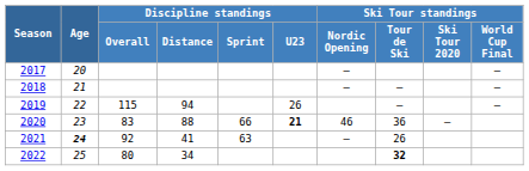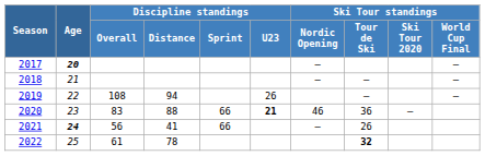 <table class="wikitable" style="font-size:95%; text-align:center; border:grey solid 1px; border-collapse:collapse; background:#ffffff;">
 <tr>
 <th style="background-color:#369; color:white; width:60px;" rowspan="2"> Season </th>
 <th style="background-color:#369; color:white; width:40px;" rowspan="2"> Age </th>
 <th style="background-color:#4180be; color:white;" colspan="4">Discipline standings</th>
 <th style="background-color:#4180be; color:white;" colspan="4">Ski Tour standings</th>
 </tr>
 <tr>
 <th style="background-color:#4180be; color:white; width:75px;">Overall</th>
 <th style="background-color:#4180be; color:white; width:75px;">Distance</th>
 <th style="background-color:#4180be; color:white; width:75px;">Sprint</th>
 <th style="background-color:#4180be; color:white; width:75px;">U23</th>
 <th style="background-color:#4180be; color:white; width:75px;">Nordic<br>Opening</th>
 <th style="background-color:#4180be; color:white; width:75px;">Tour de<br>Ski</th>
 <th style="background-color:#4180be; color:white; width:75px;">Ski Tour<br>2020</th>
 <th style="background-color:#4180be; color:white; width:75px;">World Cup<br>Final</th>
 </tr>
 <tr>
 <td><a href='#'>2017</a></td>
-<td><em>20</em></td>
+<td><strong><em>20</em></strong></td>
 <td></td>
 <td></td>
 <td></td>
 <td></td>
 <td>—</td>
 <td></td>
 <td></td>
 <td>—</td>
 </tr>
 <tr>
 <td><a href='#'>2018</a></td>
 <td><em>21</em></td>
 <td></td>
 <td></td>
 <td></td>
 <td></td>
 <td>—</td>
 <td>—</td>
 <td></td>
 <td>—</td>
 </tr>
 <tr>
 <td><a href='#'>2019</a></td>
 <td><em>22</em></td>
-<td>115</td>
+<td>108</td>
 <td>94</td>
 <td></td>
 <td>26</td>
 <td></td>
 <td>—</td>
 <td></td>
 <td>—</td>
 </tr>
 <tr>
 <td><a href='#'>2020</a></td>
 <td><em>23</em></td>
 <td>83</td>
 <td>88</td>
 <td>66</td>
 <td><strong>21</strong></td>
 <td>46</td>
 <td>36</td>
 <td>—</td>
 <td></td>
 </tr>
 <tr>
 <td><a href='#'>2021</a></td>
 <td><strong><em>24</em></strong></td>
-<td>92</td>
+<td>56</td>
 <td>41</td>
-<td>63</td>
+<td>66</td>
 <td></td>
 <td>—</td>
 <td>26</td>
 <td></td>
 <td></td>
 </tr>
 <tr>
 <td><a href='#'>2022</a></td>
 <td><em>25</em></td>
-<td>80</td>
-<td>34</td>
+<td>61</td>
+<td>78</td>
 <td></td>
 <td></td>
 <td></td>
 <td><strong>32</strong></td>
 <td></td>
 <td></td>
 </tr>
 </table>
